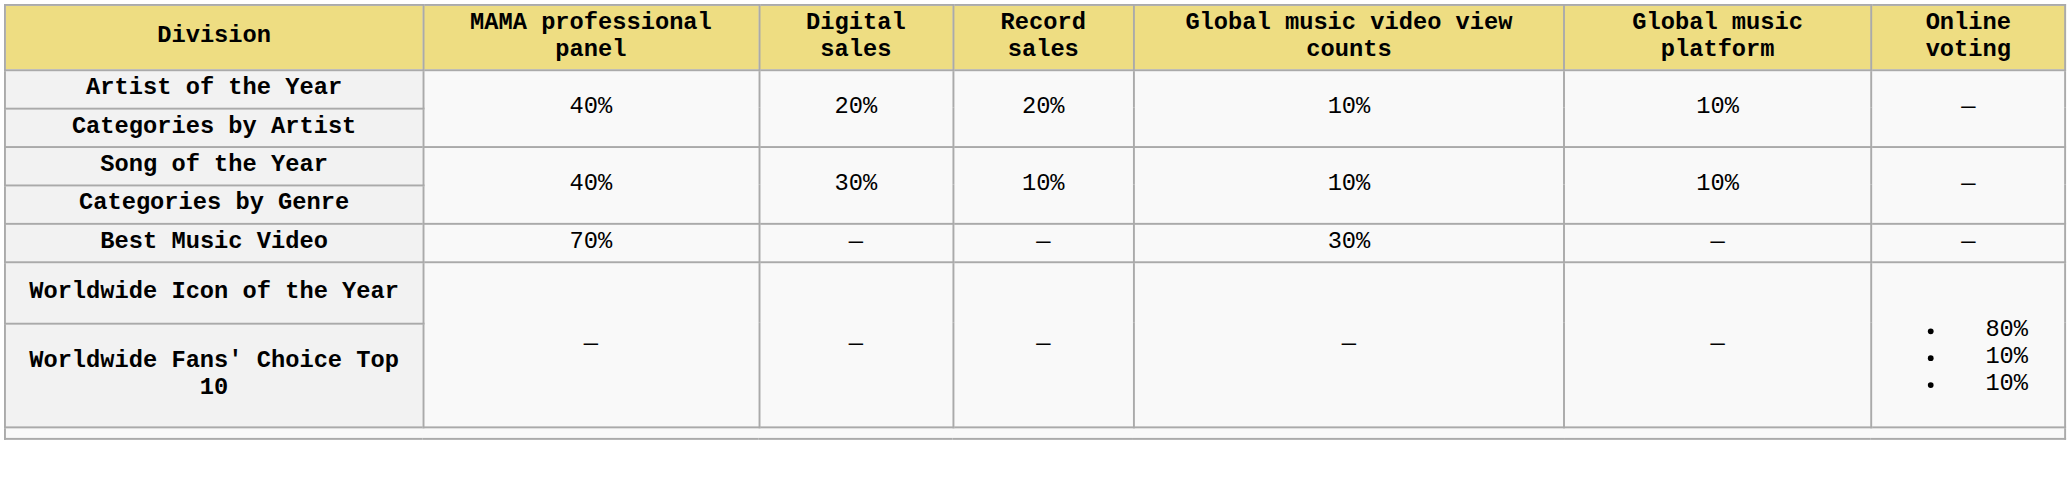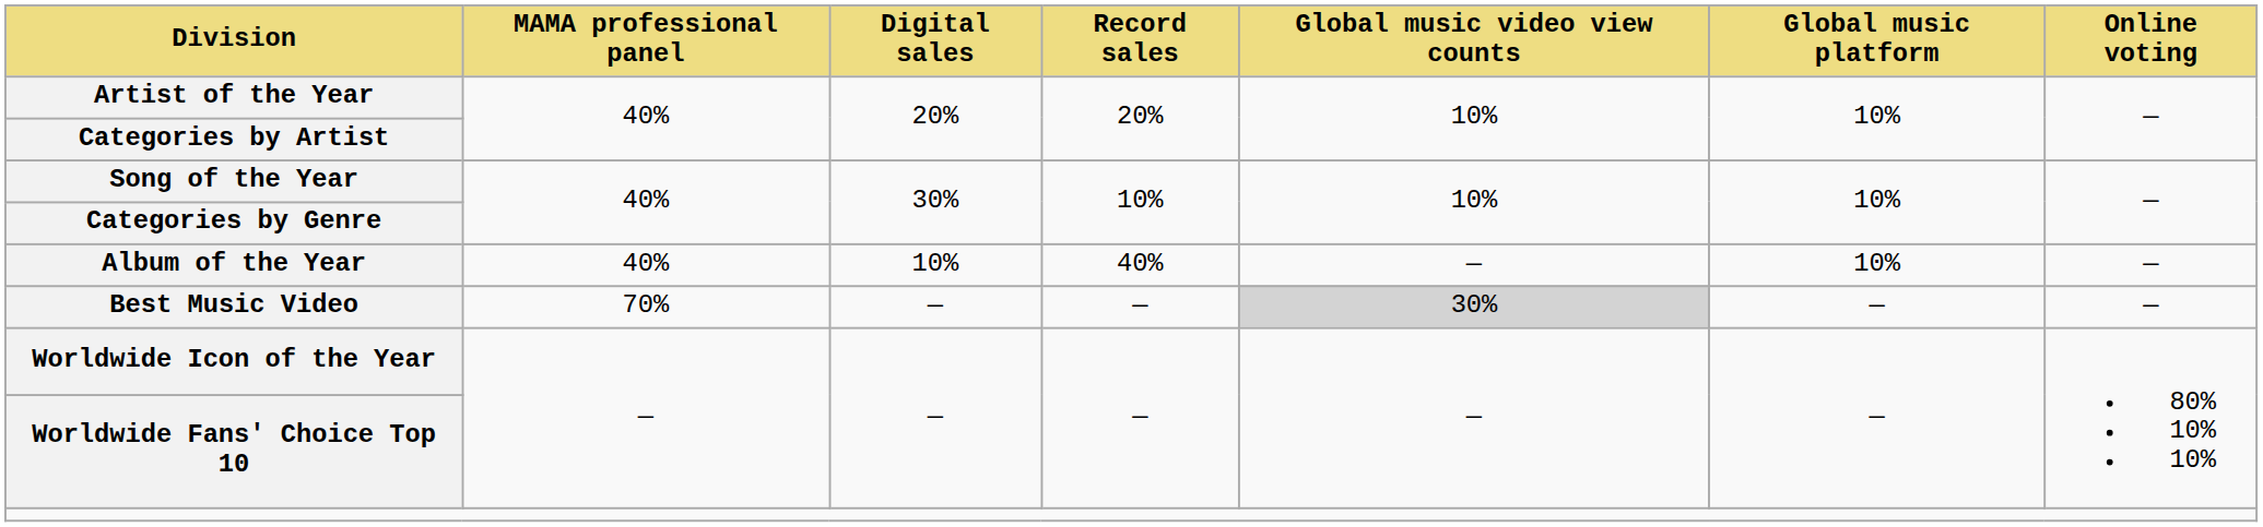 <table class="wikitable" style="width:85%; text-align:center; font-size:95%">
 <tr>
 <th style="background:#EEDD82">Division</th>
 <th style="background:#EEDD82">MAMA professional panel<br></th>
 <th style="background:#EEDD82">Digital sales</th>
 <th style="background:#EEDD82">Record sales</th>
 <th style="background:#EEDD82">Global music video view counts</th>
 <th style="background:#EEDD82">Global music platform<br></th>
 <th style="background:#EEDD82">Online voting</th>
 </tr>
 <tr>
 <th>Artist of the Year</th>
 <td rowspan="2">40%</td>
 <td rowspan="2">20%</td>
 <td rowspan="2">20%</td>
 <td rowspan="2">10%</td>
 <td rowspan="2">10%</td>
 <td rowspan="2">—</td>
 </tr>
 <tr>
 <th>Categories by Artist</th>
 </tr>
 <tr>
 <th>Song of the Year</th>
 <td rowspan="2">40%</td>
 <td rowspan="2">30%</td>
 <td rowspan="2">10%</td>
 <td rowspan="2">10%</td>
 <td rowspan="2">10%</td>
 <td rowspan="2">—</td>
 </tr>
 <tr>
 <th>Categories by Genre</th>
 </tr>
 <tr>
+<th>Album of the Year</th>
+<td>40%</td>
+<td>10%</td>
+<td>40%</td>
+<td>—</td>
+<td>10%</td>
+<td>—</td>
+</tr>
+<tr>
 <th>Best Music Video</th>
 <td>70%</td>
 <td>—</td>
 <td>—</td>
-<td>30%</td>
+<td style="background: lightgrey;">30%</td>
 <td>—</td>
 <td>—</td>
 </tr>
 <tr>
 <th>Worldwide Icon of the Year</th>
 <td rowspan="2">—</td>
 <td rowspan="2">—</td>
 <td rowspan="2">—</td>
 <td rowspan="2">—</td>
 <td rowspan="2">—</td>
 <td rowspan="2"><br><ul><li>80% </li><li>10% </li><li>10% </li></ul></td>
 </tr>
 <tr>
 <th>Worldwide Fans' Choice Top 10</th>
 </tr>
 <tr>
 <td colspan="7" style="text-align:left"></td>
 </tr>
 </table>
